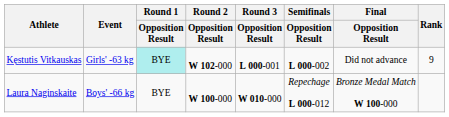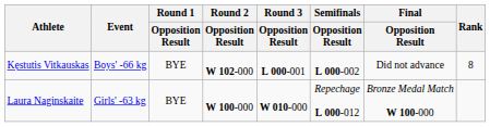 <table class="wikitable" border="1" style="font-size:90%">
 <tr>
 <th rowspan=2>Athlete</th>
 <th rowspan=2>Event</th>
 <th>Round 1</th>
 <th>Round 2</th>
 <th>Round 3</th>
 <th>Semifinals</th>
 <th>Final</th>
 <th rowspan=2>Rank</th>
 </tr>
 <tr>
 <th>Opposition<br>Result</th>
 <th>Opposition<br>Result</th>
 <th>Opposition<br>Result</th>
 <th>Opposition<br>Result</th>
 <th>Opposition<br>Result</th>
 </tr>
 <tr>
 <td><a href='#'>Kęstutis Vitkauskas</a></td>
-<td><a href='#'>Girls' -63 kg</a></td>
-<td align=center style="background: paleturquoise;">BYE</td>
+<td><a href='#'>Boys' -66 kg</a></td>
+<td align=center>BYE</td>
 <td align=center> <br> <strong>W</strong> <strong>102</strong>-000</td>
 <td align=center> <br> <strong>L</strong> <strong>000</strong>-001</td>
 <td align=center> <br> <strong>L</strong> <strong>000</strong>-002</td>
 <td align=center>Did not advance</td>
-<td align=center>9</td>
+<td align=center>8</td>
 </tr>
 <tr>
 <td><a href='#'>Laura Naginskaite</a></td>
-<td><a href='#'>Boys' -66 kg</a></td>
+<td><a href='#'>Girls' -63 kg</a></td>
 <td align=center>BYE</td>
 <td align=center> <br> <strong>W</strong> <strong>100</strong>-000</td>
 <td align=center> <br> <strong>W</strong> <strong>010</strong>-000</td>
 <td align=center><em>Repechage</em><br> <br> <strong>L</strong> <strong>000</strong>-012</td>
 <td align=center><em>Bronze Medal Match</em><br> <br> <strong>W</strong> <strong>100</strong>-000</td>
 <td align=center></td>
 </tr>
 </table>
